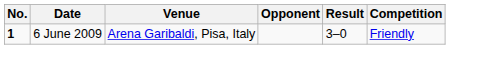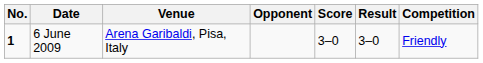 <table class="wikitable">
 <tr>
 <th>No.</th>
 <th>Date</th>
 <th>Venue</th>
 <th>Opponent</th>
+<th>Score</th>
 <th>Result</th>
 <th>Competition</th>
 </tr>
 <tr>
 <td><strong>1</strong></td>
 <td>6 June 2009</td>
 <td><a href='#'>Arena Garibaldi</a>, Pisa, Italy</td>
 <td></td>
 <td>3–0</td>
+<td>3–0</td>
 <td><a href='#'>Friendly</a></td>
 </tr>
 </table>
